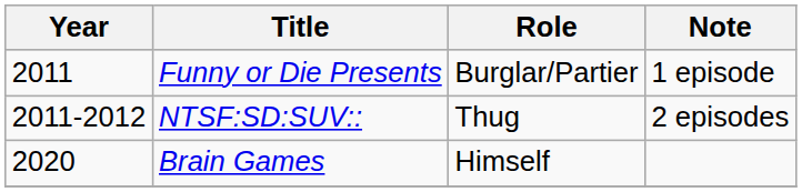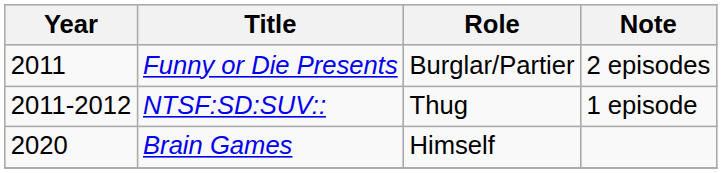 <table class="wikitable sortable">
 <tr>
 <th>Year</th>
 <th>Title</th>
 <th>Role</th>
 <th>Note</th>
 </tr>
 <tr>
 <td>2011</td>
 <td><em><a href='#'>Funny or Die Presents</a></em></td>
 <td>Burglar/Partier</td>
-<td>1 episode</td>
+<td>2 episodes</td>
 </tr>
 <tr>
 <td>2011-2012</td>
 <td><em><a href='#'>NTSF:SD:SUV::</a></em></td>
 <td>Thug</td>
-<td>2 episodes</td>
+<td>1 episode</td>
 </tr>
 <tr>
 <td>2020</td>
 <td><em><a href='#'>Brain Games</a></em></td>
 <td>Himself</td>
 <td></td>
 </tr>
 <tr>
 </tr>
 </table>
